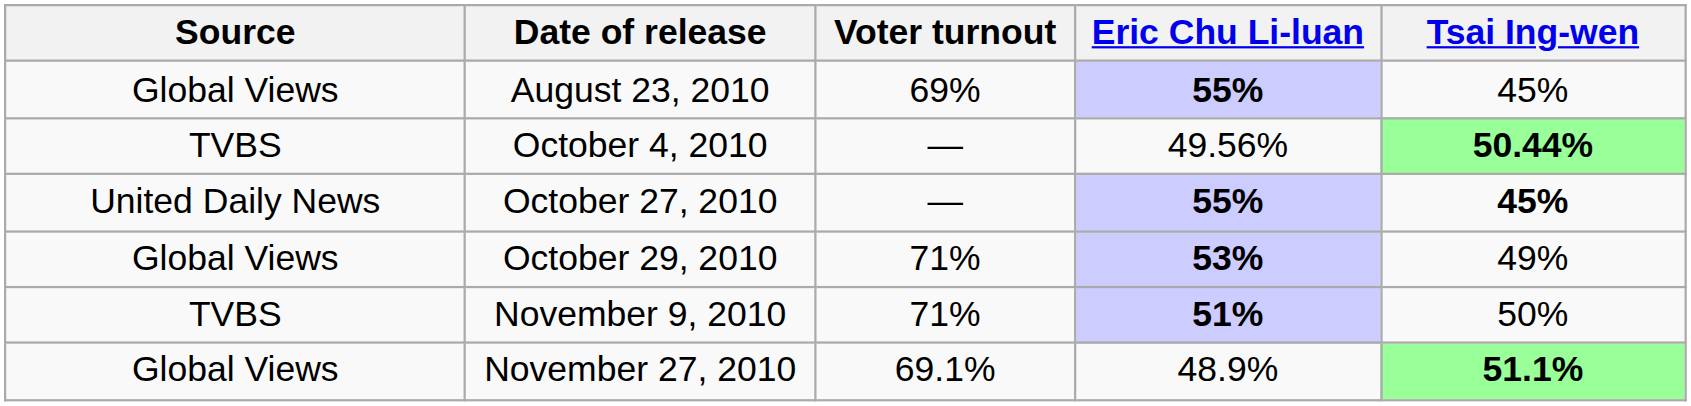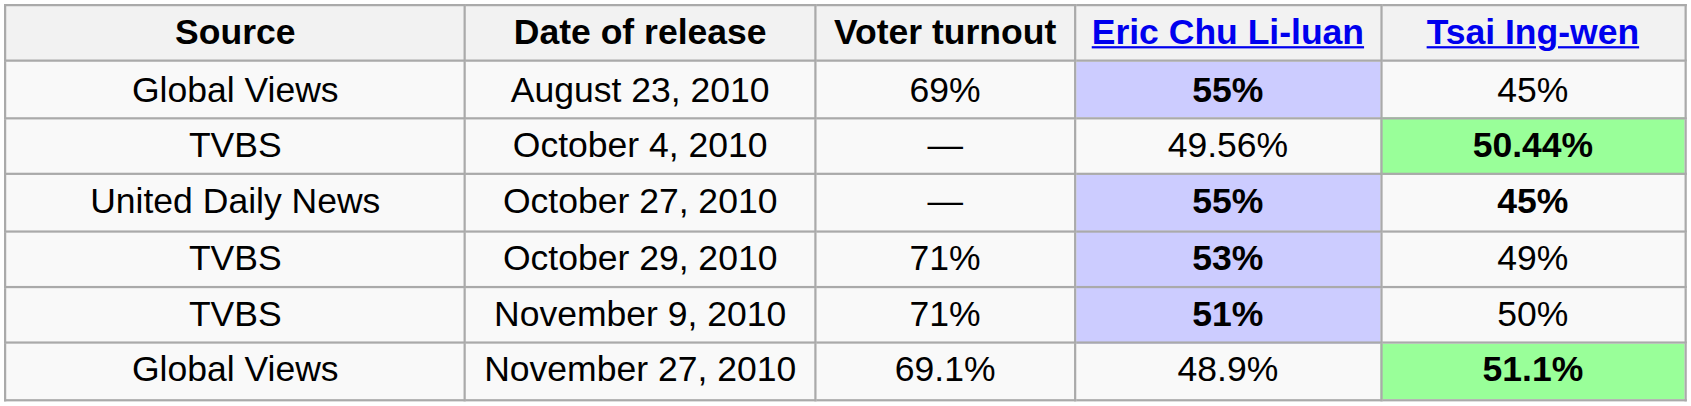 <table class="wikitable collapsible" style="text-align:center">
 <tr style="background-color:#E9E9E9">
 <th style="width:200px;">Source</th>
 <th style="width:150px;">Date of release</th>
 <th style="width:110px;">Voter turnout</th>
 <th style="width:130px;"><a href='#'>Eric Chu Li-luan</a></th>
 <th style="width:130px;"><a href='#'>Tsai Ing-wen</a></th>
 </tr>
 <tr>
 <td>Global Views</td>
 <td>August 23, 2010</td>
 <td>69%</td>
 <td style="background-color:#CCCCFF"><strong>55%</strong></td>
 <td>45%</td>
 </tr>
 <tr>
 <td>TVBS</td>
 <td>October 4, 2010</td>
 <td>—</td>
 <td>49.56%</td>
 <td style="background-color:#99FF99"><strong>50.44%</strong></td>
 </tr>
 <tr>
 <td>United Daily News</td>
 <td>October 27, 2010</td>
 <td>—</td>
 <td style="background-color:#CCCCFF"><strong>55%</strong></td>
 <td><strong>45%</strong></td>
 </tr>
 <tr>
-<td>Global Views</td>
+<td>TVBS</td>
 <td>October 29, 2010</td>
 <td>71%</td>
 <td style="background-color:#CCCCFF"><strong>53%</strong></td>
 <td>49%</td>
 </tr>
 <tr>
 <td>TVBS</td>
 <td>November 9, 2010</td>
 <td>71%</td>
 <td style="background-color:#CCCCFF"><strong>51%</strong></td>
 <td>50%</td>
 </tr>
 <tr>
 <td>Global Views</td>
 <td>November 27, 2010</td>
 <td>69.1%</td>
 <td>48.9%</td>
 <td style="background-color:#99FF99"><strong>51.1%</strong></td>
 </tr>
 </table>
